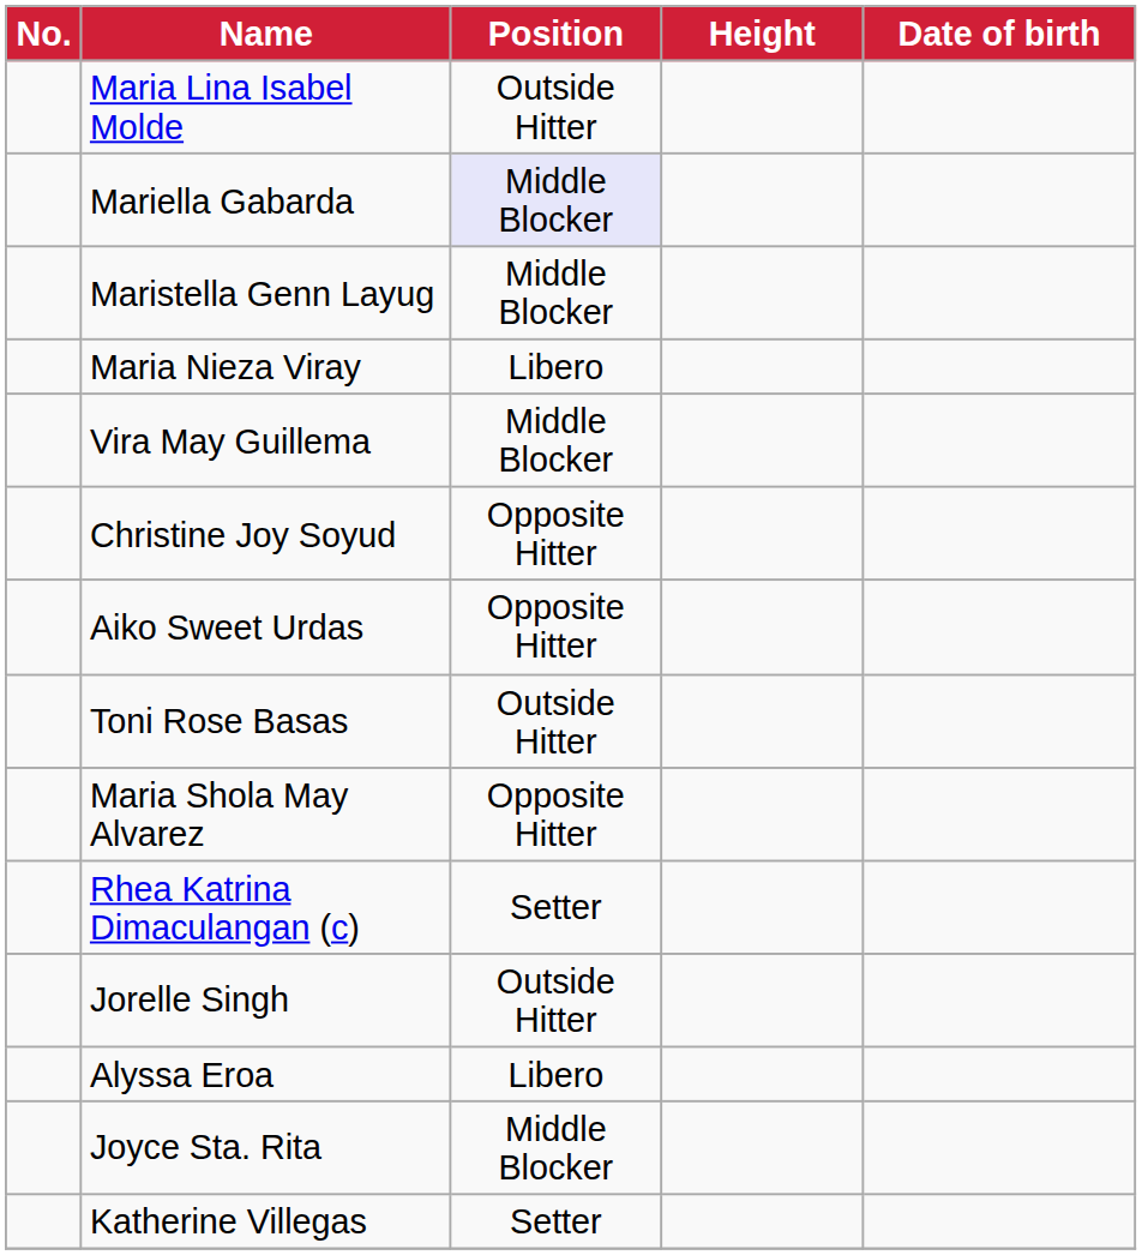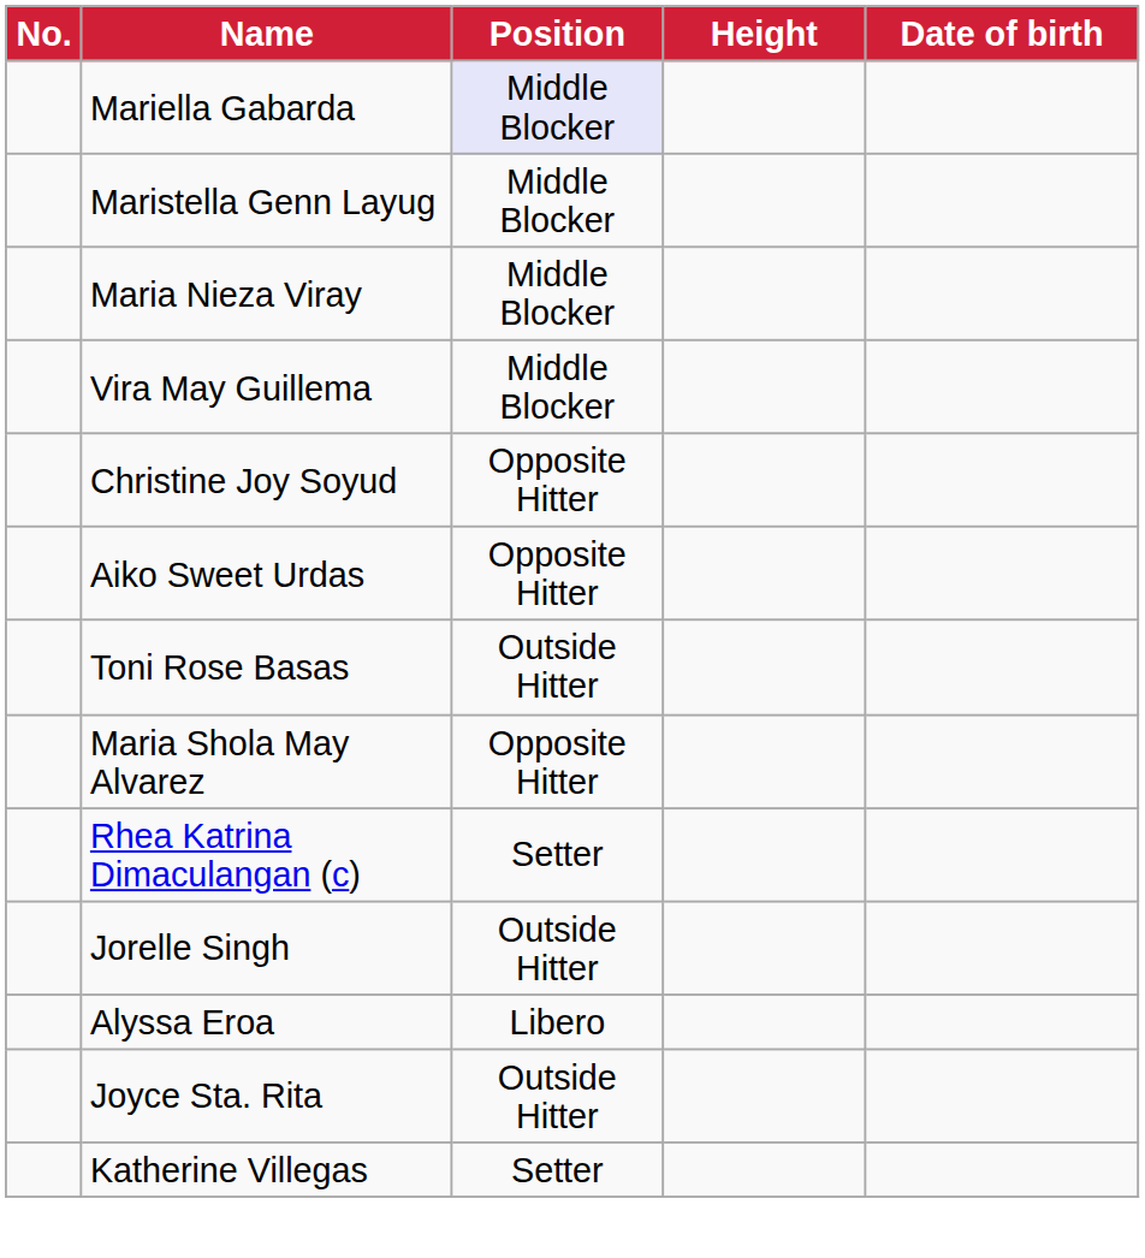 <table class="wikitable sortable" style="font-size:95%; text-align:center; width:80%;">
 <tr>
 <th style="width:2em;background:#d11f37; color: white;">No.</th>
 <th style="width:18em; background:#d11f37; color: white;">Name</th>
 <th style="width:9em; background:#d11f37; color: white;">Position</th>
 <th style="width:10em; background:#d11f37; color: white;">Height</th>
 <th style="width:18em; background:#d11f37; color:white;">Date of birth</th>
-</tr>
-<tr>
-<td></td>
-<td align=left><a href='#'>Maria Lina Isabel Molde</a></td>
-<td>Outside Hitter</td>
-<td></td>
-<td align=right></td>
 </tr>
 <tr>
 <td></td>
 <td align=left>Mariella Gabarda</td>
 <td style="background: lavender;">Middle Blocker</td>
 <td></td>
 <td align=right></td>
 </tr>
 <tr>
 <td></td>
 <td align=left>Maristella Genn Layug</td>
 <td>Middle Blocker</td>
 <td></td>
 <td align=right></td>
 </tr>
 <tr>
 <td></td>
 <td align=left>Maria Nieza Viray</td>
-<td>Libero</td>
+<td>Middle Blocker</td>
 <td></td>
 <td align=right></td>
 </tr>
 <tr align=center>
 <td></td>
 <td align=left>Vira May Guillema</td>
 <td>Middle Blocker</td>
 <td></td>
 <td align=right></td>
 </tr>
 <tr>
 <td></td>
 <td align=left>Christine Joy Soyud</td>
 <td>Opposite Hitter</td>
 <td></td>
 <td align=right></td>
 </tr>
 <tr align=center>
 <td></td>
 <td align=left>Aiko Sweet Urdas</td>
 <td>Opposite Hitter</td>
 <td></td>
 <td align=right></td>
 </tr>
 <tr align=center>
 <td></td>
 <td align=left>Toni Rose Basas</td>
 <td>Outside Hitter</td>
 <td></td>
 <td align=right></td>
 </tr>
 <tr align=center>
 <td></td>
 <td align=left>Maria Shola May Alvarez</td>
 <td>Opposite Hitter</td>
 <td></td>
 <td align=right></td>
 </tr>
 <tr>
 <td></td>
 <td align=left><a href='#'>Rhea Katrina Dimaculangan</a> (<a href='#'>c</a>)</td>
 <td>Setter</td>
 <td></td>
 <td align=right></td>
 </tr>
 <tr align=center>
 <td></td>
 <td align=left>Jorelle Singh</td>
 <td>Outside Hitter</td>
 <td></td>
 <td align=right></td>
 </tr>
 <tr align=center>
 <td></td>
 <td align=left>Alyssa Eroa</td>
 <td>Libero</td>
 <td></td>
 <td align=right></td>
 </tr>
 <tr align=center>
 <td></td>
 <td align=left>Joyce Sta. Rita</td>
-<td>Middle Blocker</td>
+<td>Outside Hitter</td>
 <td></td>
 <td align=right></td>
 </tr>
 <tr align=center>
 <td></td>
 <td align=left>Katherine Villegas</td>
 <td>Setter</td>
 <td></td>
 <td align=right></td>
 </tr>
 <tr>
 </tr>
 </table>
